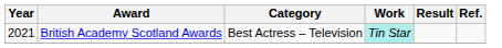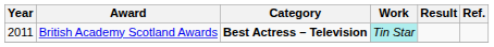 <table class="wikitable plainrowheaders">
 <tr>
 <th>Year</th>
 <th>Award</th>
 <th>Category</th>
 <th>Work</th>
 <th>Result</th>
 <th>Ref.</th>
 </tr>
 <tr>
-<td>2021</td>
+<td>2011</td>
 <td><a href='#'>British Academy Scotland Awards</a></td>
-<td>Best Actress – Television</td>
+<td><strong>Best Actress – Television</strong></td>
 <td style="background: paleturquoise;"><em>Tin Star</em></td>
 <td></td>
 <td></td>
 </tr>
 <tr>
 </tr>
 </table>
